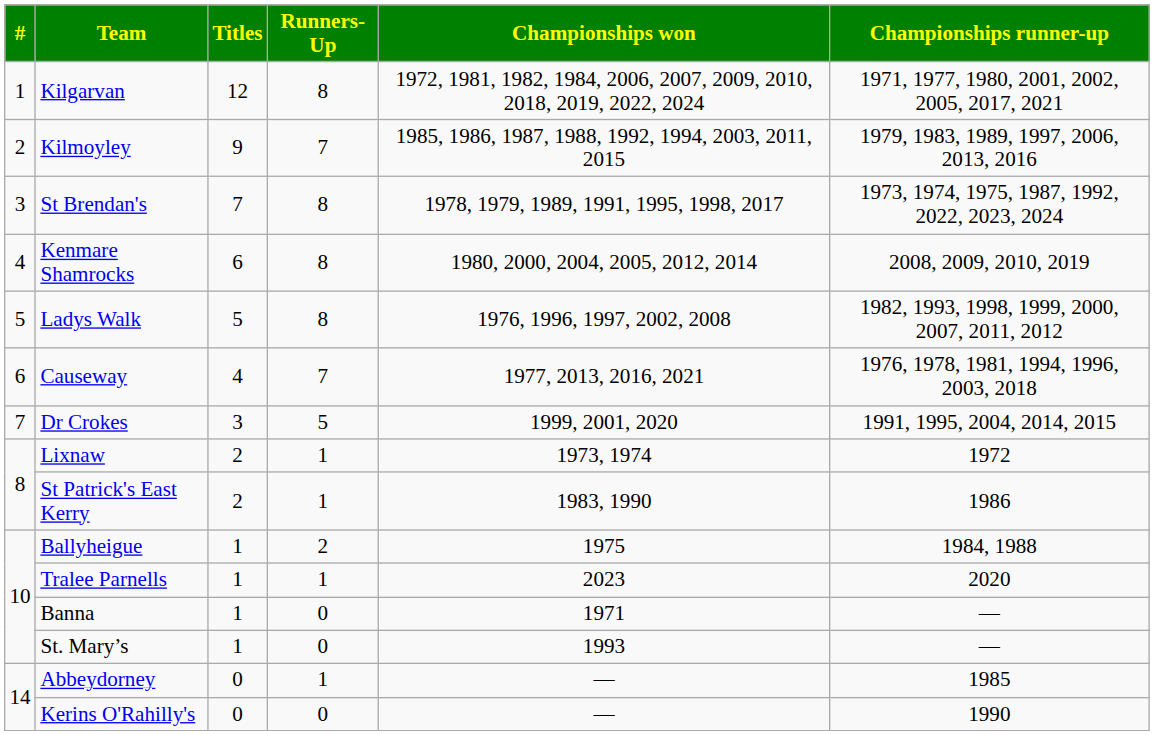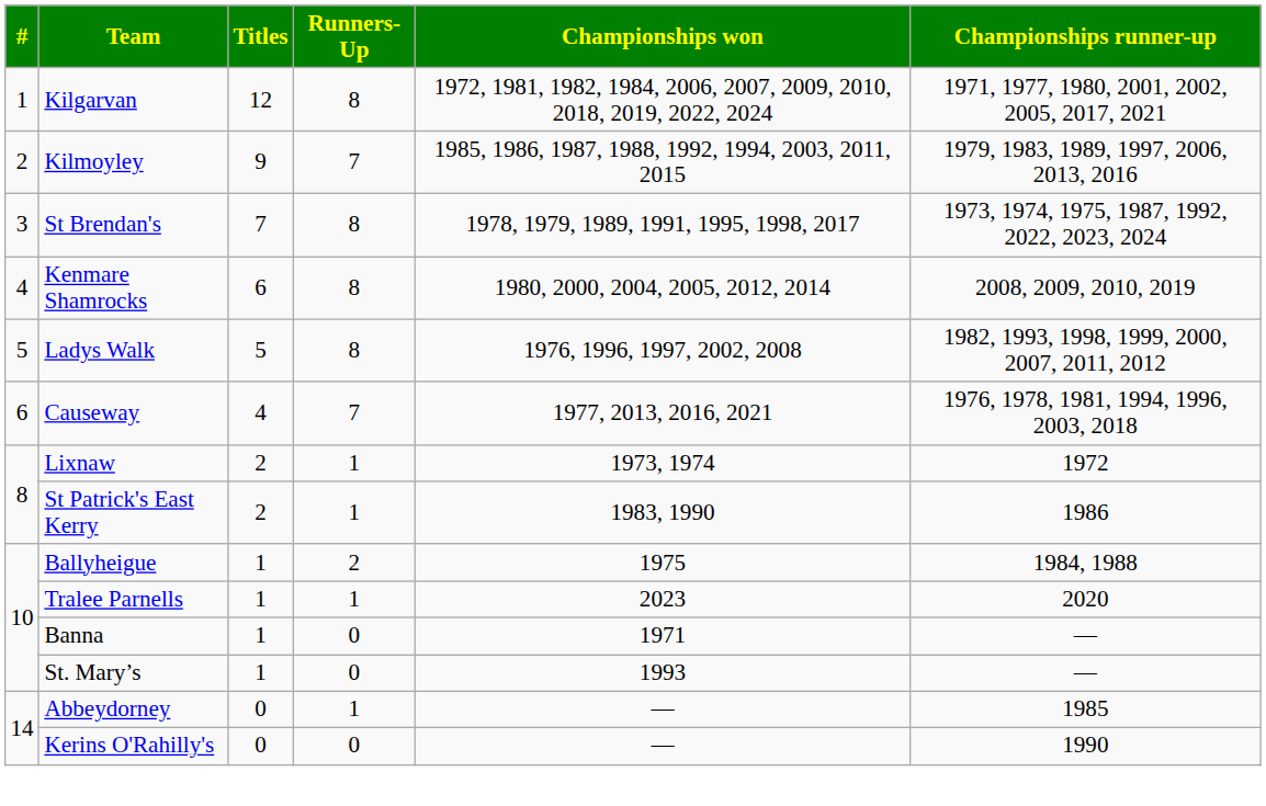 <table class="wikitable sortable" style="text-align:center;">
 <tr>
 <th style="background:green;color:yellow">#</th>
 <th style="background:green;color:yellow">Team</th>
 <th style="background:green;color:yellow">Titles</th>
 <th style="background:green;color:yellow">Runners-Up</th>
 <th style="background:green;color:yellow">Championships won</th>
 <th style="background:green;color:yellow">Championships runner-up</th>
 </tr>
 <tr>
 <td>1</td>
 <td style="text-align:left;"> <a href='#'>Kilgarvan</a></td>
 <td>12</td>
 <td>8</td>
 <td>1972, 1981, 1982, 1984, 2006, 2007, 2009, 2010, 2018, 2019, 2022, 2024</td>
 <td>1971, 1977, 1980, 2001, 2002, 2005, 2017, 2021</td>
 </tr>
 <tr>
 <td>2</td>
 <td style="text-align:left;"> <a href='#'>Kilmoyley</a></td>
 <td>9</td>
 <td>7</td>
 <td>1985, 1986, 1987, 1988, 1992, 1994, 2003, 2011, 2015</td>
 <td>1979, 1983, 1989, 1997, 2006, 2013, 2016</td>
 </tr>
 <tr>
 <td>3</td>
 <td style="text-align:left;"> <a href='#'>St Brendan's</a></td>
 <td>7</td>
 <td>8</td>
 <td>1978, 1979, 1989, 1991, 1995, 1998, 2017</td>
 <td>1973, 1974, 1975, 1987, 1992, 2022, 2023, 2024</td>
 </tr>
 <tr>
 <td>4</td>
 <td style="text-align:left;"> <a href='#'>Kenmare Shamrocks</a></td>
 <td>6</td>
 <td>8</td>
 <td>1980, 2000, 2004, 2005, 2012, 2014</td>
 <td>2008, 2009, 2010, 2019</td>
 </tr>
 <tr>
 <td>5</td>
 <td style="text-align:left;"> <a href='#'>Ladys Walk</a></td>
 <td>5</td>
 <td>8</td>
 <td>1976, 1996, 1997, 2002, 2008</td>
 <td>1982, 1993, 1998, 1999, 2000, 2007, 2011, 2012</td>
 </tr>
 <tr>
 <td>6</td>
 <td style="text-align:left;"> <a href='#'>Causeway</a></td>
 <td>4</td>
 <td>7</td>
 <td>1977, 2013, 2016, 2021</td>
 <td>1976, 1978, 1981, 1994, 1996, 2003, 2018</td>
-</tr>
-<tr>
-<td>7</td>
-<td style="text-align:left;"> <a href='#'>Dr Crokes</a></td>
-<td>3</td>
-<td>5</td>
-<td>1999, 2001, 2020</td>
-<td>1991, 1995, 2004, 2014, 2015</td>
 </tr>
 <tr>
 <td rowspan="2">8</td>
 <td style="text-align:left;"> <a href='#'>Lixnaw</a></td>
 <td>2</td>
 <td>1</td>
 <td>1973, 1974</td>
 <td>1972</td>
 </tr>
 <tr>
 <td style="text-align:left;"> <a href='#'>St Patrick's East Kerry</a></td>
 <td>2</td>
 <td>1</td>
 <td>1983, 1990</td>
 <td>1986</td>
 </tr>
 <tr>
 <td rowspan="4">10</td>
 <td style="text-align:left"> <a href='#'>Ballyheigue</a></td>
 <td>1</td>
 <td>2</td>
 <td>1975</td>
 <td>1984, 1988</td>
 </tr>
 <tr>
 <td style="text-align:left;"> <a href='#'>Tralee Parnells</a></td>
 <td>1</td>
 <td>1</td>
 <td>2023</td>
 <td>2020</td>
 </tr>
 <tr>
 <td style="text-align:left;"> Banna</td>
 <td>1</td>
 <td>0</td>
 <td>1971</td>
 <td>—</td>
 </tr>
 <tr>
 <td style="text-align:left;">St. Mary’s</td>
 <td>1</td>
 <td>0</td>
 <td>1993</td>
 <td>—</td>
 </tr>
 <tr>
 <td rowspan="2">14</td>
 <td style="text-align:left;"> <a href='#'>Abbeydorney</a></td>
 <td>0</td>
 <td>1</td>
 <td>—</td>
 <td>1985</td>
 </tr>
 <tr>
 <td style="text-align:left;"> <a href='#'>Kerins O'Rahilly's</a></td>
 <td>0</td>
 <td>0</td>
 <td>—</td>
 <td>1990</td>
 </tr>
 </table>
